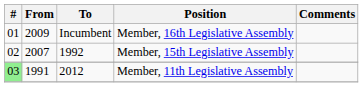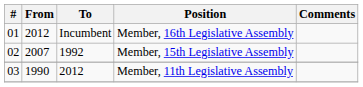 <table class="wikitable sortable">
 <tr>
 <th>#</th>
 <th>From</th>
 <th>To</th>
 <th>Position</th>
 <th>Comments</th>
 </tr>
 <tr>
 <td>01</td>
-<td>2009</td>
+<td>2012</td>
 <td>Incumbent</td>
 <td>Member, <a href='#'>16th Legislative Assembly</a></td>
 <td></td>
 </tr>
 <tr>
 <td>02</td>
 <td>2007</td>
 <td>1992</td>
 <td>Member, <a href='#'>15th Legislative Assembly</a></td>
 <td></td>
 </tr>
 <tr>
 </tr>
 <tr>
-<td style="background: lightgreen;">03</td>
-<td>1991</td>
+<td>03</td>
+<td>1990</td>
 <td>2012</td>
 <td>Member, <a href='#'>11th Legislative Assembly</a></td>
 <td></td>
 </tr>
 <tr>
 </tr>
 </table>
